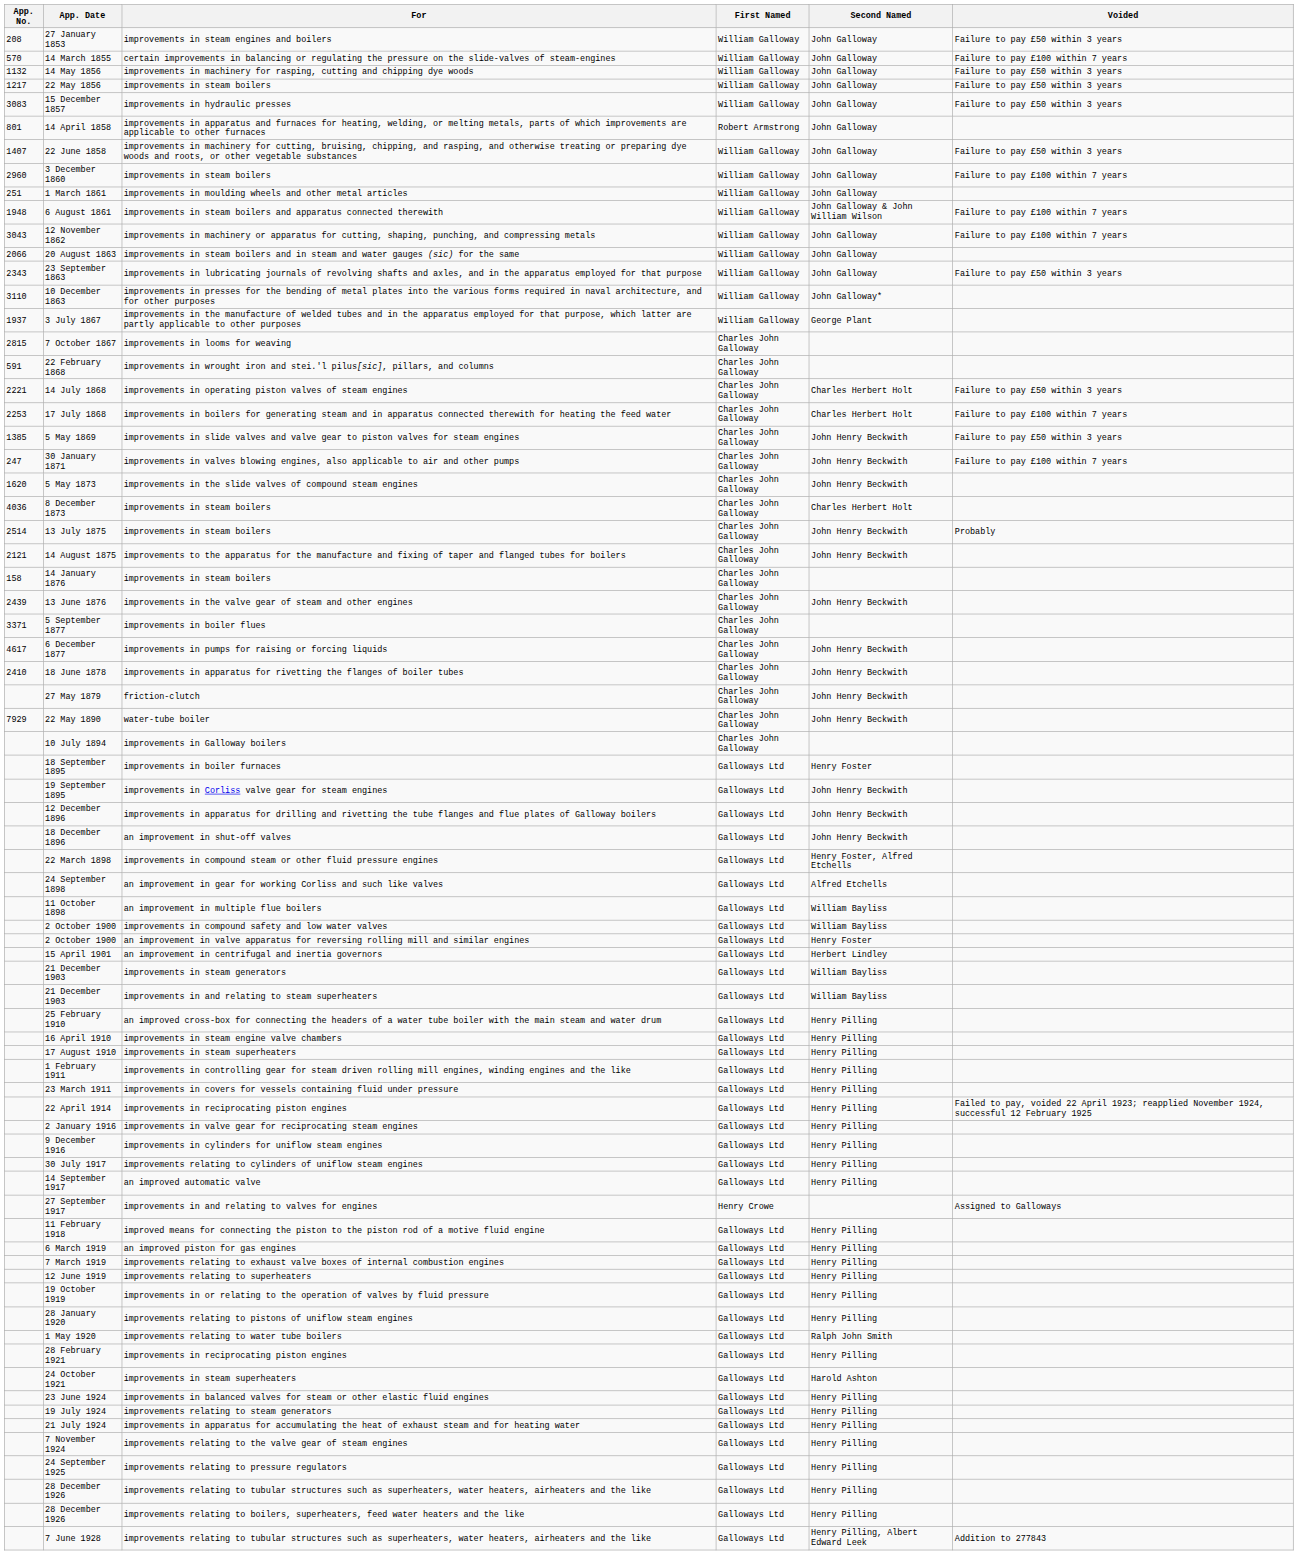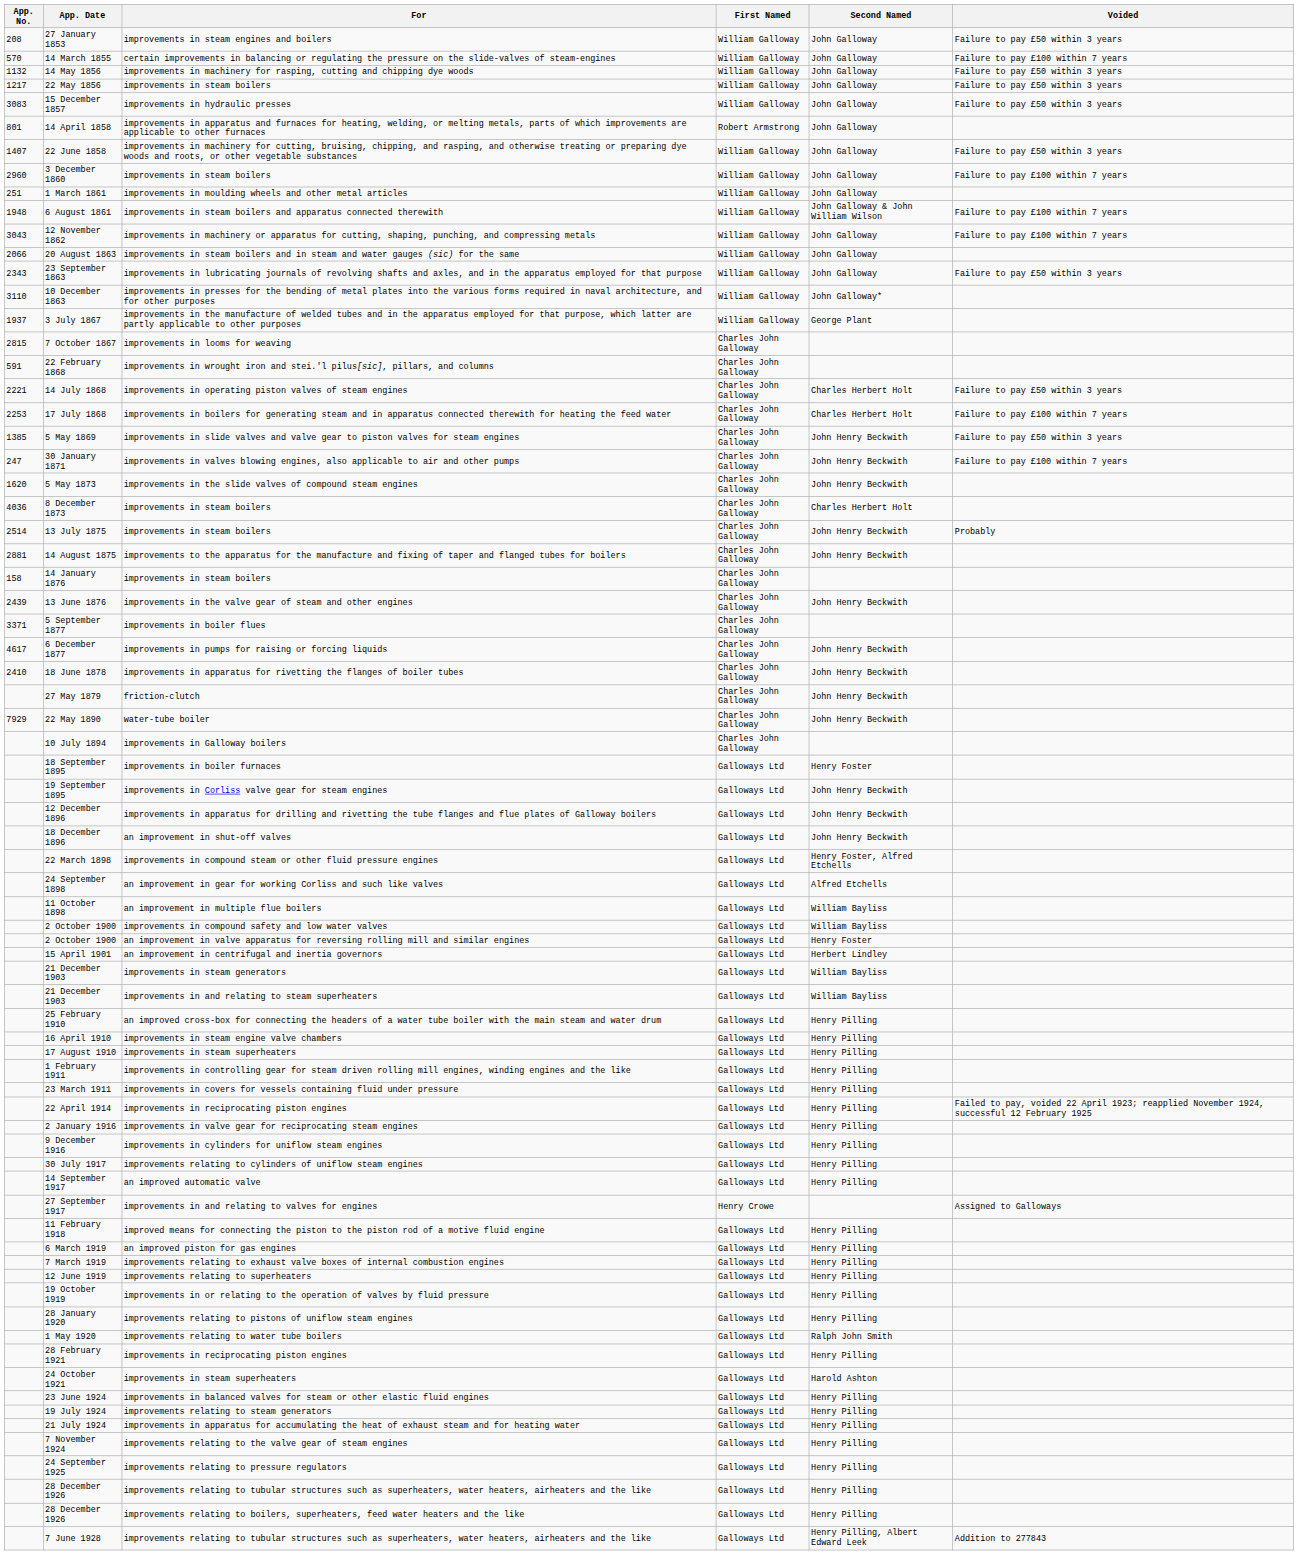 <table class="wikitable collapsible collapsed" style="width: 100%; margin: 1em auto;">
 <tr>
 <th>App. No.</th>
 <th>App. Date</th>
 <th>For</th>
 <th>First Named</th>
 <th>Second Named</th>
 <th>Voided</th>
 </tr>
 <tr>
 <td>208</td>
 <td>27 January 1853</td>
 <td>improvements in steam engines and boilers</td>
 <td>William Galloway</td>
 <td>John Galloway</td>
 <td>Failure to pay £50 within 3 years</td>
 </tr>
 <tr>
 <td>570</td>
 <td>14 March 1855</td>
 <td>certain improvements in balancing or regulating the pressure on the slide-valves of steam-engines</td>
 <td>William Galloway</td>
 <td>John Galloway</td>
 <td>Failure to pay £100 within 7 years</td>
 </tr>
 <tr>
 <td>1132</td>
 <td>14 May 1856</td>
 <td>improvements in machinery for rasping, cutting and chipping dye woods</td>
 <td>William Galloway</td>
 <td>John Galloway</td>
 <td>Failure to pay £50 within 3 years</td>
 </tr>
 <tr>
 <td>1217</td>
 <td>22 May 1856</td>
 <td>improvements in steam boilers</td>
 <td>William Galloway</td>
 <td>John Galloway</td>
 <td>Failure to pay £50 within 3 years</td>
 </tr>
 <tr>
 <td>3083</td>
 <td>15 December 1857</td>
 <td>improvements in hydraulic presses</td>
 <td>William Galloway</td>
 <td>John Galloway</td>
 <td>Failure to pay £50 within 3 years</td>
 </tr>
 <tr>
 <td>801</td>
 <td>14 April 1858</td>
 <td>improvements in apparatus and furnaces for heating, welding, or melting metals, parts of which improvements are applicable to other furnaces</td>
 <td>Robert Armstrong</td>
 <td>John Galloway</td>
 <td></td>
 </tr>
 <tr>
 <td>1407</td>
 <td>22 June 1858</td>
 <td>improvements in machinery for cutting, bruising, chipping, and rasping, and otherwise treating or preparing dye woods and roots, or other vegetable substances</td>
 <td>William Galloway</td>
 <td>John Galloway</td>
 <td>Failure to pay £50 within 3 years</td>
 </tr>
 <tr>
 <td>2960</td>
 <td>3 December 1860</td>
 <td>improvements in steam boilers</td>
 <td>William Galloway</td>
 <td>John Galloway</td>
 <td>Failure to pay £100 within 7 years</td>
 </tr>
 <tr>
 <td>251</td>
 <td>1 March 1861</td>
 <td>improvements in moulding wheels and other metal articles</td>
 <td>William Galloway</td>
 <td>John Galloway</td>
 <td></td>
 </tr>
 <tr>
 <td>1948</td>
 <td>6 August 1861</td>
 <td>improvements in steam boilers and apparatus connected therewith</td>
 <td>William Galloway</td>
 <td>John Galloway & John William Wilson</td>
 <td>Failure to pay £100 within 7 years</td>
 </tr>
 <tr>
 <td>3043</td>
 <td>12 November 1862</td>
 <td>improvements in machinery or apparatus for cutting, shaping, punching, and compressing metals</td>
 <td>William Galloway</td>
 <td>John Galloway</td>
 <td>Failure to pay £100 within 7 years</td>
 </tr>
 <tr>
 <td>2066</td>
 <td>20 August 1863</td>
 <td>improvements in steam boilers and in steam and water gauges <em>(sic)</em> for the same</td>
 <td>William Galloway</td>
 <td>John Galloway</td>
 <td></td>
 </tr>
 <tr>
 <td>2343</td>
 <td>23 September 1863</td>
 <td>improvements in lubricating journals of revolving shafts and axles, and in the apparatus employed for that purpose</td>
 <td>William Galloway</td>
 <td>John Galloway</td>
 <td>Failure to pay £50 within 3 years</td>
 </tr>
 <tr>
 <td>3110</td>
 <td>10 December 1863</td>
 <td>improvements in presses for the bending of metal plates into the various forms required in naval architecture, and for other purposes</td>
 <td>William Galloway</td>
 <td>John Galloway*</td>
 <td></td>
 </tr>
 <tr>
 <td>1937</td>
 <td>3 July 1867</td>
 <td>improvements in the manufacture of welded tubes and in the apparatus employed for that purpose, which latter are partly applicable to other purposes</td>
 <td>William Galloway</td>
 <td>George Plant</td>
 <td></td>
 </tr>
 <tr>
 <td>2815</td>
 <td>7 October 1867</td>
 <td>improvements in looms for weaving</td>
 <td>Charles John Galloway</td>
 <td></td>
 <td></td>
 </tr>
 <tr>
 <td>591</td>
 <td>22 February 1868</td>
 <td>improvements in wrought iron and stei.'l pilus<em>[sic]</em>, pillars, and columns</td>
 <td>Charles John Galloway</td>
 <td></td>
 <td></td>
 </tr>
 <tr>
 <td>2221</td>
 <td>14 July 1868</td>
 <td>improvements in operating piston valves of steam engines</td>
 <td>Charles John Galloway</td>
 <td>Charles Herbert Holt</td>
 <td>Failure to pay £50 within 3 years</td>
 </tr>
 <tr>
 <td>2253</td>
 <td>17 July 1868</td>
 <td>improvements in boilers for generating steam and in apparatus connected therewith for heating the feed water</td>
 <td>Charles John Galloway</td>
 <td>Charles Herbert Holt</td>
 <td>Failure to pay £100 within 7 years</td>
 </tr>
 <tr>
 <td>1385</td>
 <td>5 May 1869</td>
 <td>improvements in slide valves and valve gear to piston valves for steam engines</td>
 <td>Charles John Galloway</td>
 <td>John Henry Beckwith</td>
 <td>Failure to pay £50 within 3 years</td>
 </tr>
 <tr>
 <td>247</td>
 <td>30 January 1871</td>
 <td>improvements in valves blowing engines, also applicable to air and other pumps</td>
 <td>Charles John Galloway</td>
 <td>John Henry Beckwith</td>
 <td>Failure to pay £100 within 7 years</td>
 </tr>
 <tr>
 <td>1620</td>
 <td>5 May 1873</td>
 <td>improvements in the slide valves of compound steam engines</td>
 <td>Charles John Galloway</td>
 <td>John Henry Beckwith</td>
 <td></td>
 </tr>
 <tr>
 <td>4036</td>
 <td>8 December 1873</td>
 <td>improvements in steam boilers</td>
 <td>Charles John Galloway</td>
 <td>Charles Herbert Holt</td>
 <td></td>
 </tr>
 <tr>
 <td>2514</td>
 <td>13 July 1875</td>
 <td>improvements in steam boilers</td>
 <td>Charles John Galloway</td>
 <td>John Henry Beckwith</td>
 <td>Probably </td>
 </tr>
 <tr>
-<td>2121</td>
+<td>2881</td>
 <td>14 August 1875</td>
 <td>improvements to the apparatus for the manufacture and fixing of taper and flanged tubes for boilers</td>
 <td>Charles John Galloway</td>
 <td>John Henry Beckwith</td>
 <td></td>
 </tr>
 <tr>
 <td>158</td>
 <td>14 January 1876</td>
 <td>improvements in steam boilers</td>
 <td>Charles John Galloway</td>
 <td></td>
 <td></td>
 </tr>
 <tr>
 <td>2439</td>
 <td>13 June 1876</td>
 <td>improvements in the valve gear of steam and other engines</td>
 <td>Charles John Galloway</td>
 <td>John Henry Beckwith</td>
 <td></td>
 </tr>
 <tr>
 <td>3371</td>
 <td>5 September 1877</td>
 <td>improvements in boiler flues</td>
 <td>Charles John Galloway</td>
 <td></td>
 <td></td>
 </tr>
 <tr>
 <td>4617</td>
 <td>6 December 1877</td>
 <td>improvements in pumps for raising or forcing liquids</td>
 <td>Charles John Galloway</td>
 <td>John Henry Beckwith</td>
 <td></td>
 </tr>
 <tr>
 <td>2410</td>
 <td>18 June 1878</td>
 <td>improvements in apparatus for rivetting the flanges of boiler tubes</td>
 <td>Charles John Galloway</td>
 <td>John Henry Beckwith</td>
 <td></td>
 </tr>
 <tr>
 <td></td>
 <td>27 May 1879</td>
 <td>friction-clutch</td>
 <td>Charles John Galloway</td>
 <td>John Henry Beckwith</td>
 <td></td>
 </tr>
 <tr>
 <td>7929</td>
 <td>22 May 1890</td>
 <td>water-tube boiler</td>
 <td>Charles John Galloway</td>
 <td>John Henry Beckwith</td>
 <td></td>
 </tr>
 <tr>
 <td></td>
 <td>10 July 1894</td>
 <td>improvements in Galloway boilers</td>
 <td>Charles John Galloway</td>
 <td></td>
 <td></td>
 </tr>
 <tr>
 <td></td>
 <td>18 September 1895</td>
 <td>improvements in boiler furnaces</td>
 <td>Galloways Ltd</td>
 <td>Henry Foster</td>
 <td></td>
 </tr>
 <tr>
 <td></td>
 <td>19 September 1895</td>
 <td>improvements in <a href='#'>Corliss</a> valve gear for steam engines</td>
 <td>Galloways Ltd</td>
 <td>John Henry Beckwith</td>
 <td></td>
 </tr>
 <tr>
 <td></td>
 <td>12 December 1896</td>
 <td>improvements in apparatus for drilling and rivetting the tube flanges and flue plates of Galloway boilers</td>
 <td>Galloways Ltd</td>
 <td>John Henry Beckwith</td>
 <td></td>
 </tr>
 <tr>
 <td></td>
 <td>18 December 1896</td>
 <td>an improvement in shut-off valves</td>
 <td>Galloways Ltd</td>
 <td>John Henry Beckwith</td>
 <td></td>
 </tr>
 <tr>
 <td></td>
 <td>22 March 1898</td>
 <td>improvements in compound steam or other fluid pressure engines</td>
 <td>Galloways Ltd</td>
 <td>Henry Foster, Alfred Etchells</td>
 <td></td>
 </tr>
 <tr>
 <td></td>
 <td>24 September 1898</td>
 <td>an improvement in gear for working Corliss and such like valves</td>
 <td>Galloways Ltd</td>
 <td>Alfred Etchells</td>
 <td></td>
 </tr>
 <tr>
 <td></td>
 <td>11 October 1898</td>
 <td>an improvement in multiple flue boilers</td>
 <td>Galloways Ltd</td>
 <td>William Bayliss</td>
 <td></td>
 </tr>
 <tr>
 <td></td>
 <td>2 October 1900</td>
 <td>improvements in compound safety and low water valves</td>
 <td>Galloways Ltd</td>
 <td>William Bayliss</td>
 <td></td>
 </tr>
 <tr>
 <td></td>
 <td>2 October 1900</td>
 <td>an improvement in valve apparatus for reversing rolling mill and similar engines</td>
 <td>Galloways Ltd</td>
 <td>Henry Foster</td>
 <td></td>
 </tr>
 <tr>
 <td></td>
 <td>15 April 1901</td>
 <td>an improvement in centrifugal and inertia governors</td>
 <td>Galloways Ltd</td>
 <td>Herbert Lindley</td>
 <td></td>
 </tr>
 <tr>
 <td></td>
 <td>21 December 1903</td>
 <td>improvements in steam generators</td>
 <td>Galloways Ltd</td>
 <td>William Bayliss</td>
 <td></td>
 </tr>
 <tr>
 <td></td>
 <td>21 December 1903</td>
 <td>improvements in and relating to steam superheaters</td>
 <td>Galloways Ltd</td>
 <td>William Bayliss</td>
 <td></td>
 </tr>
 <tr>
 <td></td>
 <td>25 February 1910</td>
 <td>an improved cross-box for connecting the headers of a water tube boiler with the main steam and water drum</td>
 <td>Galloways Ltd</td>
 <td>Henry Pilling</td>
 <td></td>
 </tr>
 <tr>
 <td></td>
 <td>16 April 1910</td>
 <td>improvements in steam engine valve chambers</td>
 <td>Galloways Ltd</td>
 <td>Henry Pilling</td>
 <td></td>
 </tr>
 <tr>
 <td></td>
 <td>17 August 1910</td>
 <td>improvements in steam superheaters</td>
 <td>Galloways Ltd</td>
 <td>Henry Pilling</td>
 <td></td>
 </tr>
 <tr>
 <td></td>
 <td>1 February 1911</td>
 <td>improvements in controlling gear for steam driven rolling mill engines, winding engines and the like</td>
 <td>Galloways Ltd</td>
 <td>Henry Pilling</td>
 <td></td>
 </tr>
 <tr>
 <td></td>
 <td>23 March 1911</td>
 <td>improvements in covers for vessels containing fluid under pressure</td>
 <td>Galloways Ltd</td>
 <td>Henry Pilling</td>
 <td></td>
 </tr>
 <tr>
 <td></td>
 <td>22 April 1914</td>
 <td>improvements in reciprocating piston engines</td>
 <td>Galloways Ltd</td>
 <td>Henry Pilling</td>
 <td>Failed to pay, voided 22 April 1923; reapplied November 1924, successful 12 February 1925</td>
 </tr>
 <tr>
 <td></td>
 <td>2 January 1916</td>
 <td>improvements in valve gear for reciprocating steam engines</td>
 <td>Galloways Ltd</td>
 <td>Henry Pilling</td>
 <td></td>
 </tr>
 <tr>
 <td></td>
 <td>9 December 1916</td>
 <td>improvements in cylinders for uniflow steam engines</td>
 <td>Galloways Ltd</td>
 <td>Henry Pilling</td>
 <td></td>
 </tr>
 <tr>
 <td></td>
 <td>30 July 1917</td>
 <td>improvements relating to cylinders of uniflow steam engines</td>
 <td>Galloways Ltd</td>
 <td>Henry Pilling</td>
 <td></td>
 </tr>
 <tr>
 <td></td>
 <td>14 September 1917</td>
 <td>an improved automatic valve</td>
 <td>Galloways Ltd</td>
 <td>Henry Pilling</td>
 <td></td>
 </tr>
 <tr>
 <td></td>
 <td>27 September 1917</td>
 <td>improvements in and relating to valves for engines</td>
 <td>Henry Crowe</td>
 <td></td>
 <td>Assigned to Galloways </td>
 </tr>
 <tr>
 <td></td>
 <td>11 February 1918</td>
 <td>improved means for connecting the piston to the piston rod of a motive fluid engine</td>
 <td>Galloways Ltd</td>
 <td>Henry Pilling</td>
 <td></td>
 </tr>
 <tr>
 <td></td>
 <td>6 March 1919</td>
 <td>an improved piston for gas engines</td>
 <td>Galloways Ltd</td>
 <td>Henry Pilling</td>
 <td></td>
 </tr>
 <tr>
 <td></td>
 <td>7 March 1919</td>
 <td>improvements relating to exhaust valve boxes of internal combustion engines</td>
 <td>Galloways Ltd</td>
 <td>Henry Pilling</td>
 <td></td>
 </tr>
 <tr>
 <td></td>
 <td>12 June 1919</td>
 <td>improvements relating to superheaters</td>
 <td>Galloways Ltd</td>
 <td>Henry Pilling</td>
 <td></td>
 </tr>
 <tr>
 <td></td>
 <td>19 October 1919</td>
 <td>improvements in or relating to the operation of valves by fluid pressure</td>
 <td>Galloways Ltd</td>
 <td>Henry Pilling</td>
 <td></td>
 </tr>
 <tr>
 <td></td>
 <td>28 January 1920</td>
 <td>improvements relating to pistons of uniflow steam engines</td>
 <td>Galloways Ltd</td>
 <td>Henry Pilling</td>
 <td></td>
 </tr>
 <tr>
 <td></td>
 <td>1 May 1920</td>
 <td>improvements relating to water tube boilers</td>
 <td>Galloways Ltd</td>
 <td>Ralph John Smith</td>
 <td></td>
 </tr>
 <tr>
 <td></td>
 <td>28 February 1921</td>
 <td>improvements in reciprocating piston engines</td>
 <td>Galloways Ltd</td>
 <td>Henry Pilling</td>
 <td></td>
 </tr>
 <tr>
 <td></td>
 <td>24 October 1921</td>
 <td>improvements in steam superheaters</td>
 <td>Galloways Ltd</td>
 <td>Harold Ashton</td>
 <td></td>
 </tr>
 <tr>
 <td></td>
 <td>23 June 1924</td>
 <td>improvements in balanced valves for steam or other elastic fluid engines</td>
 <td>Galloways Ltd</td>
 <td>Henry Pilling</td>
 <td></td>
 </tr>
 <tr>
 <td></td>
 <td>19 July 1924</td>
 <td>improvements relating to steam generators</td>
 <td>Galloways Ltd</td>
 <td>Henry Pilling</td>
 <td></td>
 </tr>
 <tr>
 <td></td>
 <td>21 July 1924</td>
 <td>improvements in apparatus for accumulating the heat of exhaust steam and for heating water</td>
 <td>Galloways Ltd</td>
 <td>Henry Pilling</td>
 <td></td>
 </tr>
 <tr>
 <td></td>
 <td>7 November 1924</td>
 <td>improvements relating to the valve gear of steam engines</td>
 <td>Galloways Ltd</td>
 <td>Henry Pilling</td>
 <td></td>
 </tr>
 <tr>
 <td></td>
 <td>24 September 1925</td>
 <td>improvements relating to pressure regulators</td>
 <td>Galloways Ltd</td>
 <td>Henry Pilling</td>
 <td></td>
 </tr>
 <tr>
 <td></td>
 <td>28 December 1926</td>
 <td>improvements relating to tubular structures such as superheaters, water heaters, airheaters and the like</td>
 <td>Galloways Ltd</td>
 <td>Henry Pilling</td>
 <td></td>
 </tr>
 <tr>
 <td></td>
 <td>28 December 1926</td>
 <td>improvements relating to boilers, superheaters, feed water heaters and the like</td>
 <td>Galloways Ltd</td>
 <td>Henry Pilling</td>
 <td></td>
 </tr>
 <tr>
 <td></td>
 <td>7 June 1928</td>
 <td>improvements relating to tubular structures such as superheaters, water heaters, airheaters and the like</td>
 <td>Galloways Ltd</td>
 <td>Henry Pilling, Albert Edward Leek</td>
 <td>Addition to 277843</td>
 </tr>
 </table>
